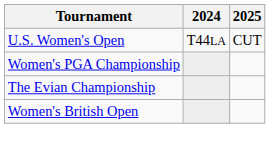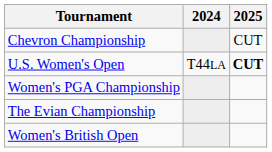 <table class="wikitable" style="font-size:95%;text-align:center;">
 <tr>
 <th>Tournament</th>
 <th>2024</th>
 <th>2025</th>
 </tr>
 <tr>
+<td align=left><a href='#'>Chevron Championship</a></td>
+<td style="background:#eeeeee;"></td>
+<td>CUT</td>
+</tr>
+<tr>
 <td align=left><a href='#'>U.S. Women's Open</a></td>
 <td>T44<small>LA</small></td>
-<td>CUT</td>
+<td><strong>CUT</strong></td>
 </tr>
 <tr>
 <td align=left><a href='#'>Women's PGA Championship</a></td>
 <td style="background:#eeeeee;"></td>
 <td></td>
 </tr>
 <tr>
 <td align=left><a href='#'>The Evian Championship</a></td>
 <td style="background:#eeeeee;"></td>
 <td></td>
 </tr>
 <tr>
 <td align=left><a href='#'>Women's British Open</a></td>
 <td style="background:#eeeeee;"></td>
 <td></td>
 </tr>
 </table>
